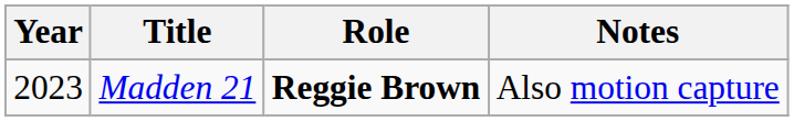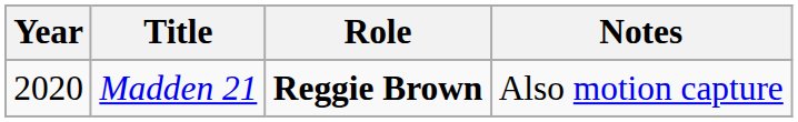 <table class="wikitable sortable">
 <tr>
 <th>Year</th>
 <th>Title</th>
 <th>Role</th>
 <th>Notes</th>
 </tr>
 <tr>
-<td>2023</td>
+<td>2020</td>
 <td><em><a href='#'>Madden 21</a></em></td>
 <td><strong>Reggie Brown</strong></td>
 <td>Also <a href='#'>motion capture</a></td>
 </tr>
 </table>
